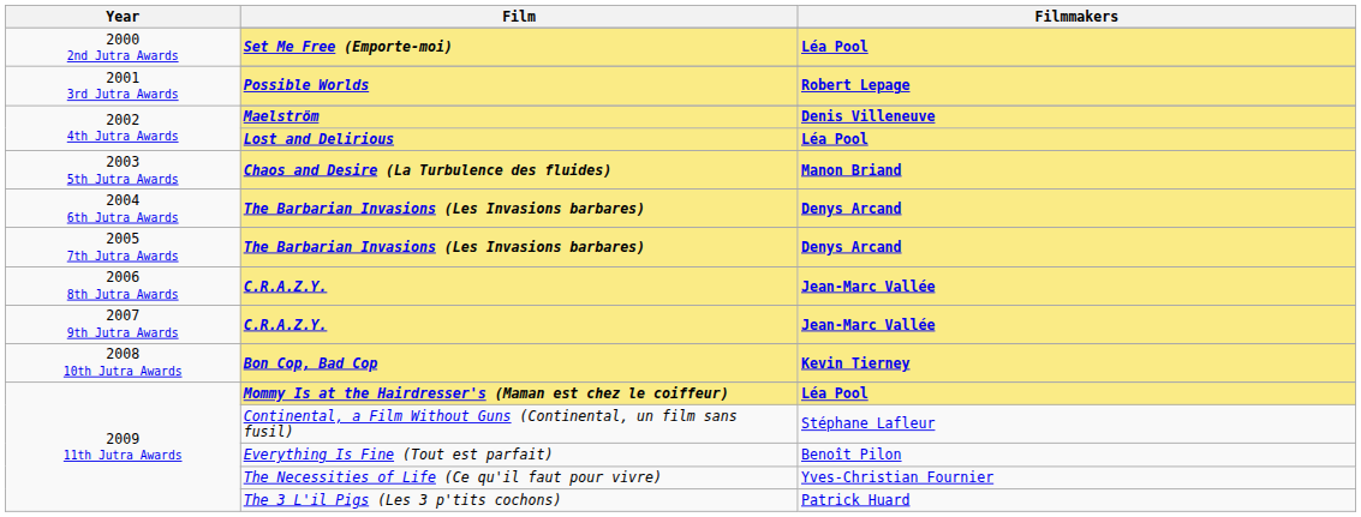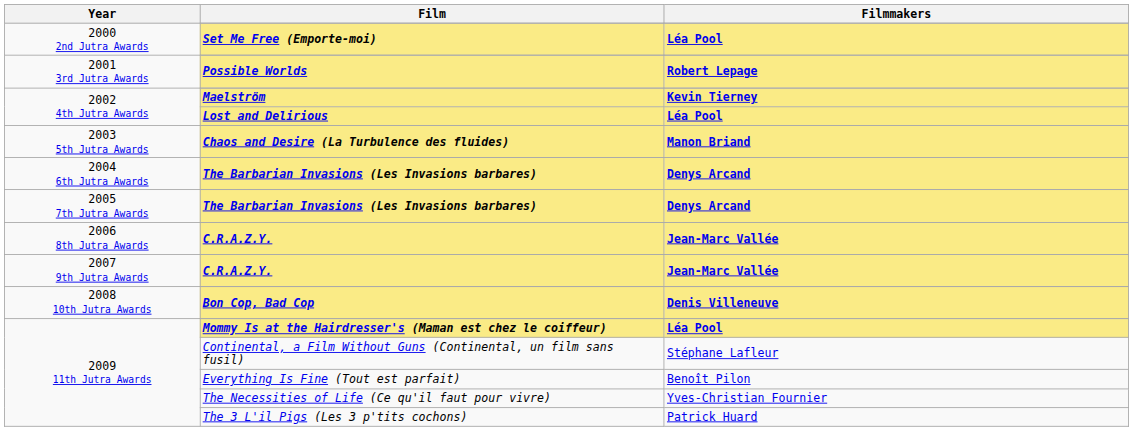 <table class="wikitable" style="width:100%;">
 <tr style="background:#bebebe;">
 <th style="width:8%;">Year</th>
 <th style="width:19%;">Film</th>
 <th style="width:19%;">Filmmakers</th>
 </tr>
 <tr>
 <td rowspan="2" align="center">2000<br> <small><a href='#'>2nd Jutra Awards</a></small></td>
 </tr>
 <tr style="background:#FAEB86">
 <td><strong><em><a href='#'>Set Me Free</a> (Emporte-moi)</em></strong></td>
 <td><strong><a href='#'>Léa Pool</a></strong></td>
 </tr>
 <tr>
 <td rowspan="2" align="center">2001<br> <small><a href='#'>3rd Jutra Awards</a></small></td>
 </tr>
 <tr style="background:#FAEB86">
 <td><strong><em><a href='#'>Possible Worlds</a></em></strong></td>
 <td><strong><a href='#'>Robert Lepage</a></strong></td>
 </tr>
 <tr>
 <td rowspan="3" align="center">2002 <br> <small><a href='#'>4th Jutra Awards</a></small></td>
 </tr>
 <tr style="background:#FAEB86">
 <td><strong><em><a href='#'>Maelström</a></em></strong></td>
-<td><strong><a href='#'>Denis Villeneuve</a></strong></td>
+<td><strong><a href='#'>Kevin Tierney</a></strong></td>
 </tr>
 <tr style="background:#FAEB86">
 <td><strong><em><a href='#'>Lost and Delirious</a></em></strong></td>
 <td><strong><a href='#'>Léa Pool</a></strong></td>
 </tr>
 <tr>
 <td rowspan="2" align="center">2003 <br> <small><a href='#'>5th Jutra Awards</a></small></td>
 </tr>
 <tr style="background:#FAEB86">
 <td><strong><em><a href='#'>Chaos and Desire</a> (La Turbulence des fluides)</em></strong></td>
 <td><strong><a href='#'>Manon Briand</a></strong></td>
 </tr>
 <tr>
 <td rowspan="2" align="center">2004 <br> <small><a href='#'>6th Jutra Awards</a></small></td>
 </tr>
 <tr style="background:#FAEB86">
 <td><strong><em><a href='#'>The Barbarian Invasions</a> (Les Invasions barbares)</em></strong></td>
 <td><strong><a href='#'>Denys Arcand</a></strong></td>
 </tr>
 <tr>
 <td rowspan="2" align="center">2005 <br> <small><a href='#'>7th Jutra Awards</a></small></td>
 </tr>
 <tr style="background:#FAEB86">
 <td><strong><em><a href='#'>The Barbarian Invasions</a> (Les Invasions barbares)</em></strong></td>
 <td><strong><a href='#'>Denys Arcand</a></strong></td>
 </tr>
 <tr>
 <td rowspan="2" align="center">2006 <br> <small><a href='#'>8th Jutra Awards</a></small></td>
 </tr>
 <tr style="background:#FAEB86">
 <td><strong><em><a href='#'>C.R.A.Z.Y.</a></em></strong></td>
 <td><strong><a href='#'>Jean-Marc Vallée</a></strong></td>
 </tr>
 <tr>
 <td rowspan="2" align="center">2007 <br> <small><a href='#'>9th Jutra Awards</a></small></td>
 </tr>
 <tr style="background:#FAEB86">
 <td><strong><em><a href='#'>C.R.A.Z.Y.</a></em></strong></td>
 <td><strong><a href='#'>Jean-Marc Vallée</a></strong></td>
 </tr>
 <tr>
 <td rowspan="2" align="center">2008 <br> <small><a href='#'>10th Jutra Awards</a></small></td>
 </tr>
 <tr style="background:#FAEB86">
 <td><strong><em><a href='#'>Bon Cop, Bad Cop</a></em></strong></td>
-<td><strong><a href='#'>Kevin Tierney</a></strong></td>
+<td><strong><a href='#'>Denis Villeneuve</a></strong></td>
 </tr>
 <tr>
 <td rowspan="6" align="center">2009 <br> <small><a href='#'>11th Jutra Awards</a></small></td>
 </tr>
 <tr style="background:#FAEB86">
 <td><strong><em><a href='#'>Mommy Is at the Hairdresser's</a> (Maman est chez le coiffeur)</em></strong></td>
 <td><strong><a href='#'>Léa Pool</a></strong></td>
 </tr>
 <tr>
 <td><em><a href='#'>Continental, a Film Without Guns</a> (Continental, un film sans fusil)</em></td>
 <td><a href='#'>Stéphane Lafleur</a></td>
 </tr>
 <tr>
 <td><em><a href='#'>Everything Is Fine</a> (Tout est parfait)</em></td>
 <td><a href='#'>Benoît Pilon</a></td>
 </tr>
 <tr>
 <td><em><a href='#'>The Necessities of Life</a> (Ce qu'il faut pour vivre)</em></td>
 <td><a href='#'>Yves-Christian Fournier</a></td>
 </tr>
 <tr>
 <td><em><a href='#'>The 3 L'il Pigs</a> (Les 3 p'tits cochons)</em></td>
 <td><a href='#'>Patrick Huard</a></td>
 </tr>
 </table>
